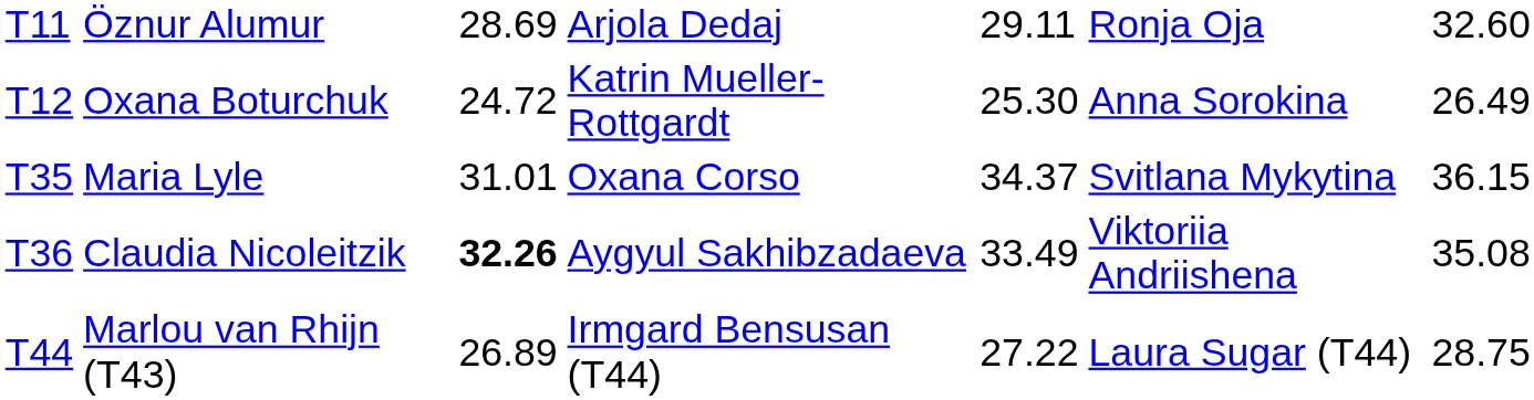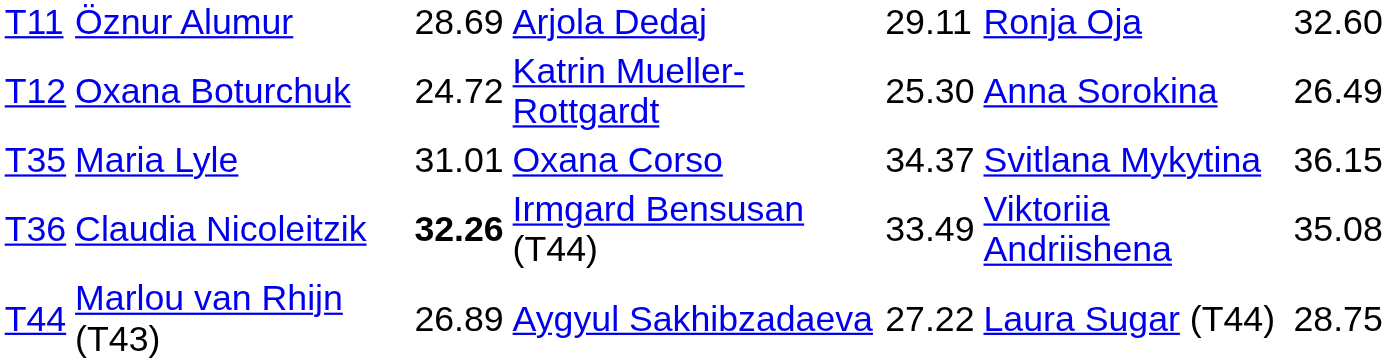 <table>
 <tr>
 <td><a href='#'>T11</a></td>
 <td><a href='#'>Öznur Alumur</a><br></td>
 <td>28.69</td>
 <td><a href='#'>Arjola Dedaj</a><br></td>
 <td>29.11</td>
 <td><a href='#'>Ronja Oja</a><br></td>
 <td>32.60</td>
 </tr>
 <tr>
 <td><a href='#'>T12</a></td>
 <td><a href='#'>Oxana Boturchuk</a><br></td>
 <td>24.72</td>
 <td><a href='#'>Katrin Mueller-Rottgardt</a><br></td>
 <td>25.30</td>
 <td><a href='#'>Anna Sorokina</a><br></td>
 <td>26.49</td>
 </tr>
 <tr>
 <td><a href='#'>T35</a></td>
 <td><a href='#'>Maria Lyle</a><br></td>
 <td>31.01</td>
 <td><a href='#'>Oxana Corso</a><br></td>
 <td>34.37</td>
 <td><a href='#'>Svitlana Mykytina</a><br></td>
 <td>36.15</td>
 </tr>
 <tr>
 <td><a href='#'>T36</a></td>
 <td><a href='#'>Claudia Nicoleitzik</a><br></td>
 <td><strong>32.26</strong></td>
-<td><a href='#'>Aygyul Sakhibzadaeva</a><br></td>
+<td><a href='#'>Irmgard Bensusan</a> (T44)<br></td>
 <td>33.49</td>
 <td><a href='#'>Viktoriia Andriishena</a><br></td>
 <td>35.08</td>
 </tr>
 <tr>
 <td><a href='#'>T44</a></td>
 <td><a href='#'>Marlou van Rhijn</a> (T43)<br></td>
 <td>26.89</td>
-<td><a href='#'>Irmgard Bensusan</a> (T44)<br></td>
+<td><a href='#'>Aygyul Sakhibzadaeva</a><br></td>
 <td>27.22</td>
 <td><a href='#'>Laura Sugar</a> (T44)<br></td>
 <td>28.75</td>
 </tr>
 </table>
